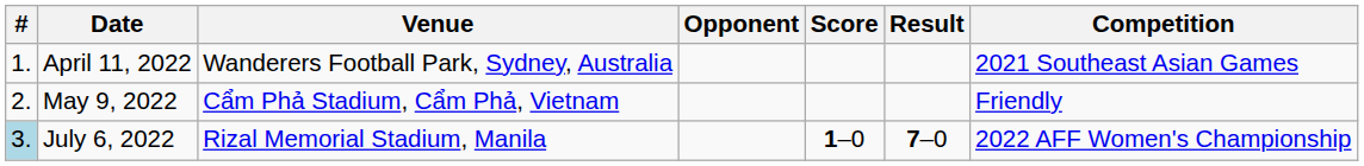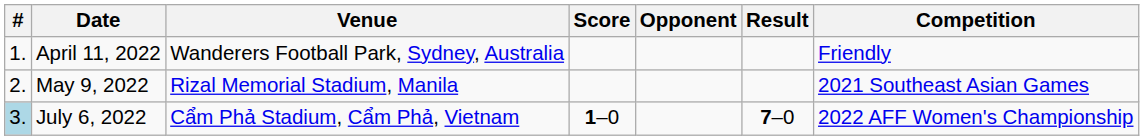 <table class="wikitable">
 <tr>
 <th>#</th>
 <th>Date</th>
 <th>Venue</th>
+<th>Score</th>
 <th>Opponent</th>
-<th>Score</th>
 <th>Result</th>
 <th>Competition</th>
 </tr>
 <tr>
 <td>1.</td>
 <td>April 11, 2022</td>
 <td>Wanderers Football Park, <a href='#'>Sydney</a>, <a href='#'>Australia</a></td>
 <td></td>
 <td></td>
 <td></td>
-<td><a href='#'>2021 Southeast Asian Games</a></td>
+<td><a href='#'>Friendly</a></td>
 </tr>
 <tr>
 <td>2.</td>
 <td>May 9, 2022</td>
-<td><a href='#'>Cẩm Phả Stadium</a>, <a href='#'>Cẩm Phả</a>, <a href='#'>Vietnam</a></td>
+<td><a href='#'>Rizal Memorial Stadium</a>, <a href='#'>Manila</a></td>
 <td></td>
 <td></td>
 <td></td>
-<td><a href='#'>Friendly</a></td>
+<td><a href='#'>2021 Southeast Asian Games</a></td>
 </tr>
 <tr>
 <td style="background: lightblue;">3.</td>
 <td>July 6, 2022</td>
-<td><a href='#'>Rizal Memorial Stadium</a>, <a href='#'>Manila</a></td>
+<td><a href='#'>Cẩm Phả Stadium</a>, <a href='#'>Cẩm Phả</a>, <a href='#'>Vietnam</a></td>
+<td style="text-align:center;"><strong>1</strong>–0</td>
 <td></td>
-<td style="text-align:center;"><strong>1</strong>–0</td>
 <td style="text-align:center;"><strong>7</strong>–0</td>
 <td><a href='#'>2022 AFF Women's Championship</a></td>
 </tr>
 </table>
